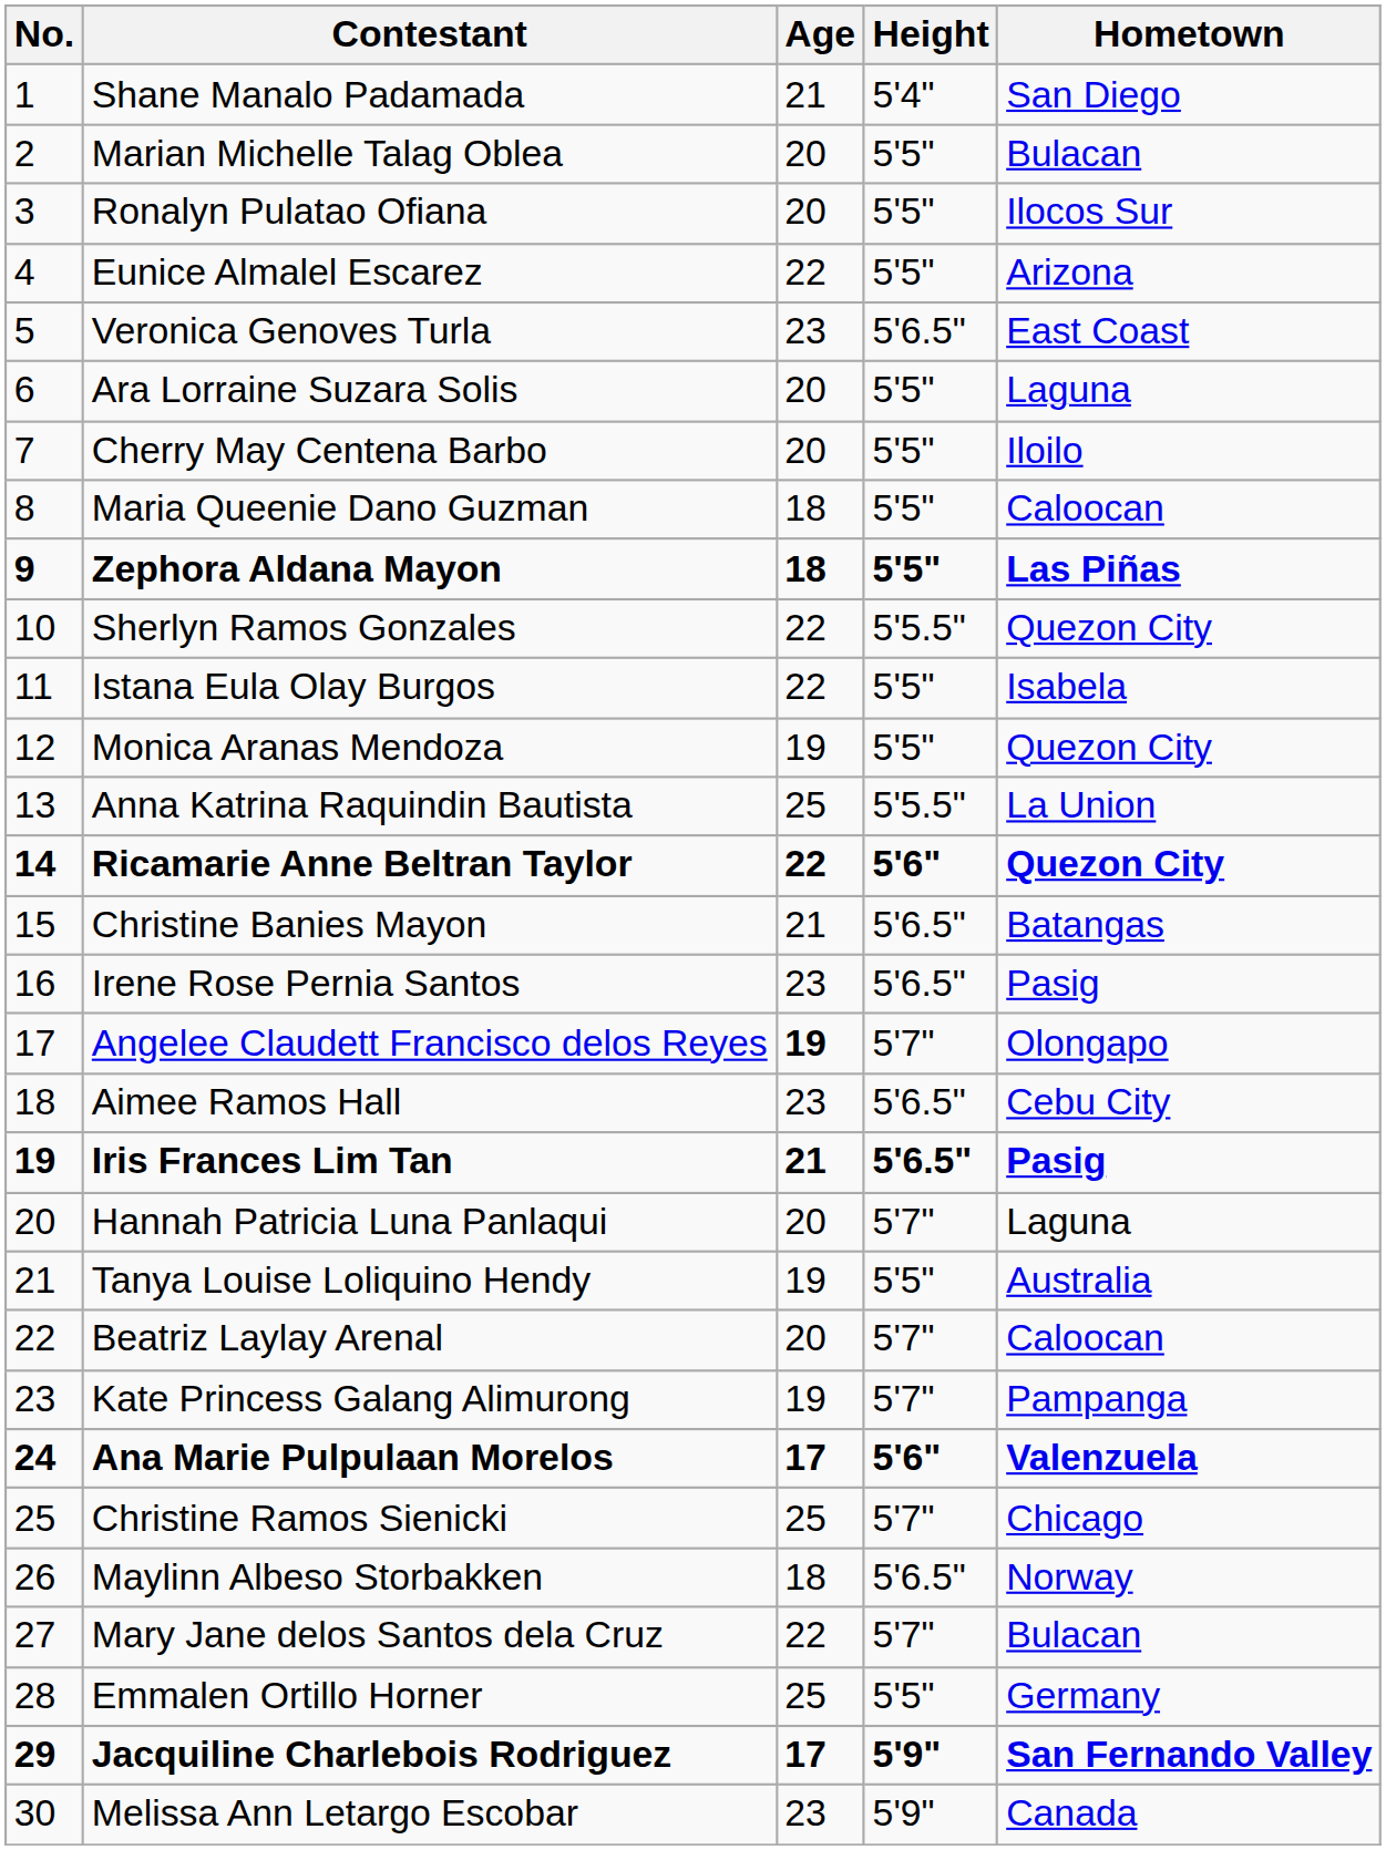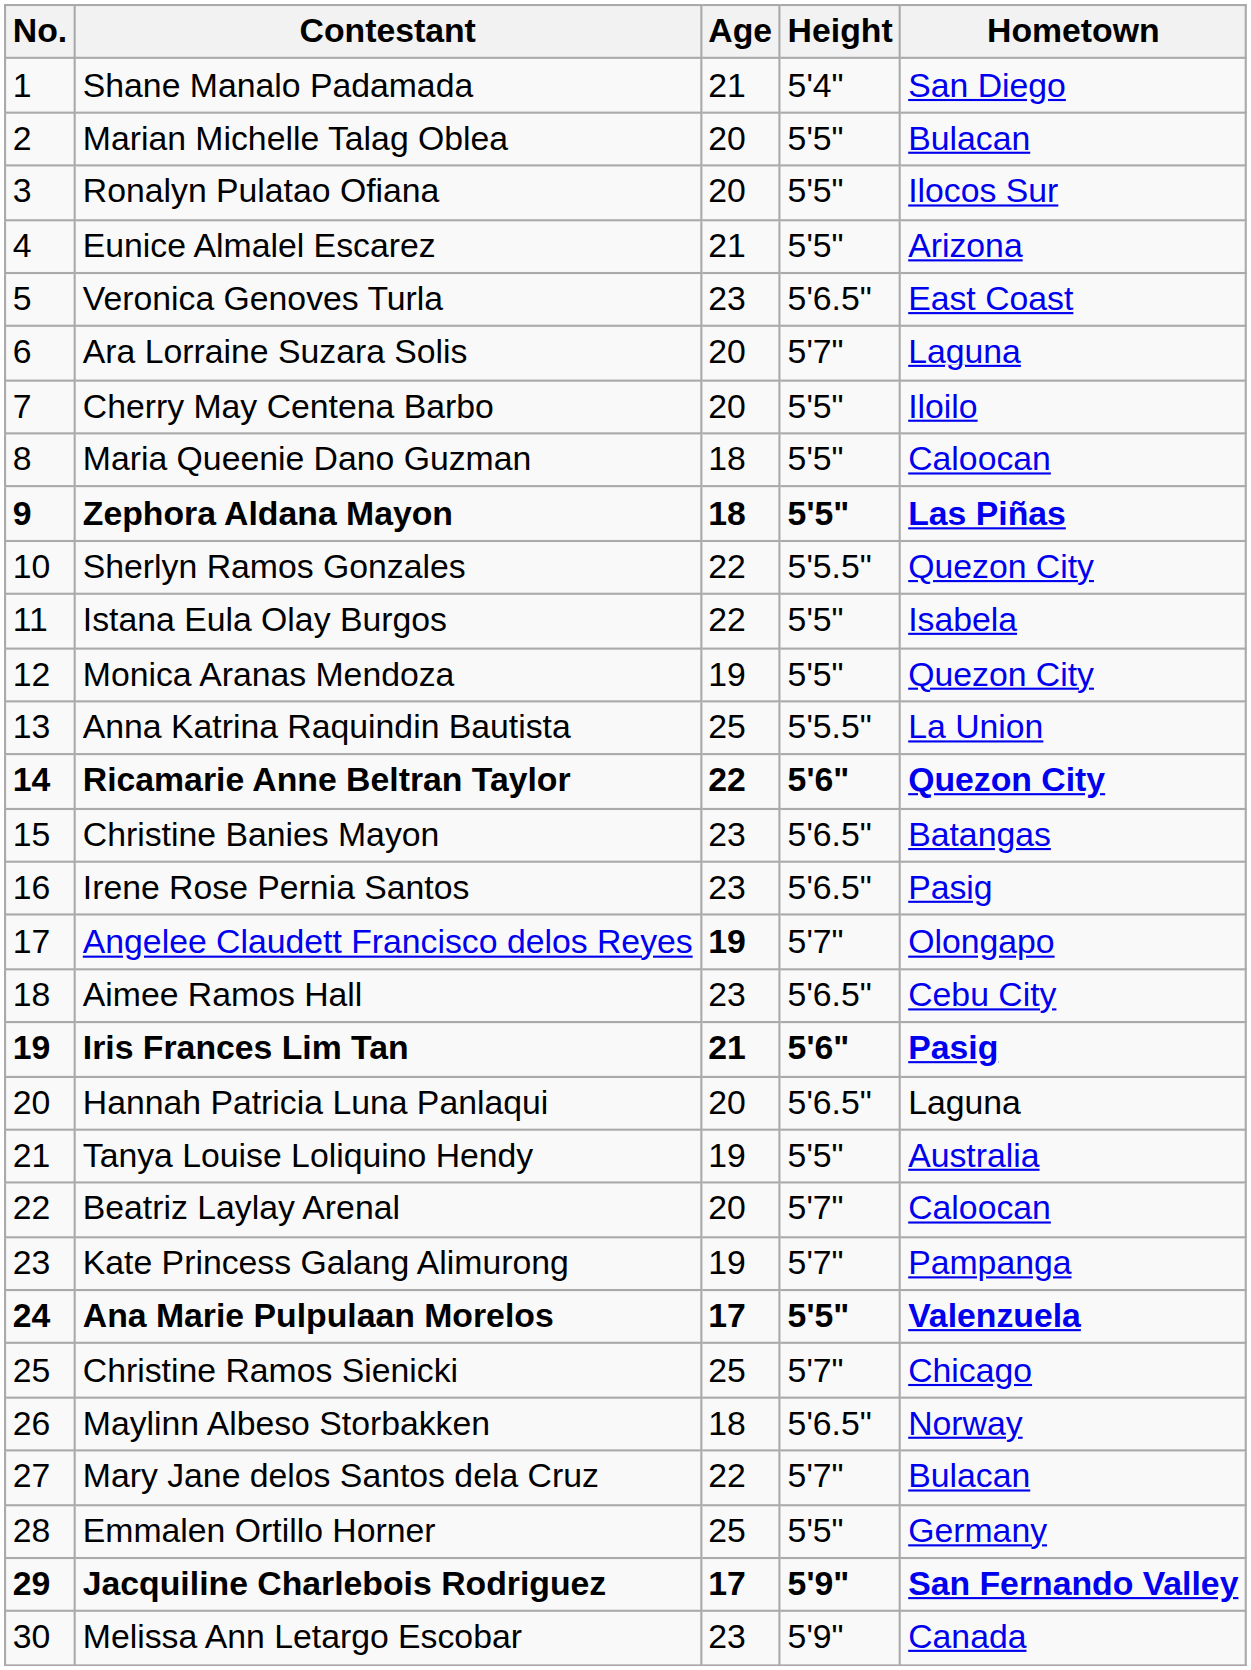 <table class="sortable wikitable">
 <tr>
 <th>No.</th>
 <th>Contestant</th>
 <th>Age</th>
 <th>Height</th>
 <th>Hometown</th>
 </tr>
 <tr>
 <td>1</td>
 <td>Shane Manalo Padamada</td>
 <td>21</td>
 <td>5'4"</td>
 <td><a href='#'>San Diego</a></td>
 </tr>
 <tr>
 <td>2</td>
 <td>Marian Michelle Talag Oblea</td>
 <td>20</td>
 <td>5'5"</td>
 <td><a href='#'>Bulacan</a></td>
 </tr>
 <tr>
 <td>3</td>
 <td>Ronalyn Pulatao Ofiana</td>
 <td>20</td>
 <td>5'5"</td>
 <td><a href='#'>Ilocos Sur</a></td>
 </tr>
 <tr>
 <td>4</td>
 <td>Eunice Almalel Escarez</td>
-<td>22</td>
+<td>21</td>
 <td>5'5"</td>
 <td><a href='#'>Arizona</a></td>
 </tr>
 <tr>
 <td>5</td>
 <td>Veronica Genoves Turla</td>
 <td>23</td>
 <td>5'6.5"</td>
 <td><a href='#'>East Coast</a></td>
 </tr>
 <tr>
 <td>6</td>
 <td>Ara Lorraine Suzara Solis</td>
 <td>20</td>
-<td>5'5"</td>
+<td>5'7"</td>
 <td><a href='#'>Laguna</a></td>
 </tr>
 <tr>
 <td>7</td>
 <td>Cherry May Centena Barbo</td>
 <td>20</td>
 <td>5'5"</td>
 <td><a href='#'>Iloilo</a></td>
 </tr>
 <tr>
 <td>8</td>
 <td>Maria Queenie Dano Guzman</td>
 <td>18</td>
 <td>5'5"</td>
 <td><a href='#'>Caloocan</a></td>
 </tr>
 <tr>
 <td><strong>9</strong></td>
 <td><strong>Zephora Aldana Mayon</strong></td>
 <td><strong>18</strong></td>
 <td><strong>5'5"</strong></td>
 <td><strong><a href='#'>Las Piñas</a></strong></td>
 </tr>
 <tr>
 <td>10</td>
 <td>Sherlyn Ramos Gonzales</td>
 <td>22</td>
 <td>5'5.5"</td>
 <td><a href='#'>Quezon City</a></td>
 </tr>
 <tr>
 <td>11</td>
 <td>Istana Eula Olay Burgos</td>
 <td>22</td>
 <td>5'5"</td>
 <td><a href='#'>Isabela</a></td>
 </tr>
 <tr>
 <td>12</td>
 <td>Monica Aranas Mendoza</td>
 <td>19</td>
 <td>5'5"</td>
 <td><a href='#'>Quezon City</a></td>
 </tr>
 <tr>
 <td>13</td>
 <td>Anna Katrina Raquindin Bautista</td>
 <td>25</td>
 <td>5'5.5"</td>
 <td><a href='#'>La Union</a></td>
 </tr>
 <tr>
 <td><strong>14</strong></td>
 <td><strong>Ricamarie Anne Beltran Taylor</strong></td>
 <td><strong>22</strong></td>
 <td><strong>5'6"</strong></td>
 <td><strong><a href='#'>Quezon City</a></strong></td>
 </tr>
 <tr>
 <td>15</td>
 <td>Christine Banies Mayon</td>
-<td>21</td>
+<td>23</td>
 <td>5'6.5"</td>
 <td><a href='#'>Batangas</a></td>
 </tr>
 <tr>
 <td>16</td>
 <td>Irene Rose Pernia Santos</td>
 <td>23</td>
 <td>5'6.5"</td>
 <td><a href='#'>Pasig</a></td>
 </tr>
 <tr>
 <td>17</td>
 <td><a href='#'>Angelee Claudett Francisco delos Reyes</a></td>
 <td><strong>19</strong></td>
 <td>5'7"</td>
 <td><a href='#'>Olongapo</a></td>
 </tr>
 <tr>
 <td>18</td>
 <td>Aimee Ramos Hall</td>
 <td>23</td>
 <td>5'6.5"</td>
 <td><a href='#'>Cebu City</a></td>
 </tr>
 <tr>
 <td><strong>19</strong></td>
 <td><strong>Iris Frances Lim Tan</strong></td>
 <td><strong>21</strong></td>
-<td><strong>5'6.5"</strong></td>
+<td><strong>5'6"</strong></td>
 <td><strong><a href='#'>Pasig</a></strong></td>
 </tr>
 <tr>
 <td>20</td>
 <td>Hannah Patricia Luna Panlaqui</td>
 <td>20</td>
-<td>5'7"</td>
+<td>5'6.5"</td>
 <td>Laguna</td>
 </tr>
 <tr>
 <td>21</td>
 <td>Tanya Louise Loliquino Hendy</td>
 <td>19</td>
 <td>5'5"</td>
 <td><a href='#'>Australia</a></td>
 </tr>
 <tr>
 <td>22</td>
 <td>Beatriz Laylay Arenal</td>
 <td>20</td>
 <td>5'7"</td>
 <td><a href='#'>Caloocan</a></td>
 </tr>
 <tr>
 <td>23</td>
 <td>Kate Princess Galang Alimurong</td>
 <td>19</td>
 <td>5'7"</td>
 <td><a href='#'>Pampanga</a></td>
 </tr>
 <tr>
 <td><strong>24</strong></td>
 <td><strong>Ana Marie Pulpulaan Morelos</strong></td>
 <td><strong>17</strong></td>
-<td><strong>5'6"</strong></td>
+<td><strong>5'5"</strong></td>
 <td><strong><a href='#'>Valenzuela</a></strong></td>
 </tr>
 <tr>
 <td>25</td>
 <td>Christine Ramos Sienicki</td>
 <td>25</td>
 <td>5'7"</td>
 <td><a href='#'>Chicago</a></td>
 </tr>
 <tr>
 <td>26</td>
 <td>Maylinn Albeso Storbakken</td>
 <td>18</td>
 <td>5'6.5"</td>
 <td><a href='#'>Norway</a></td>
 </tr>
 <tr>
 <td>27</td>
 <td>Mary Jane delos Santos dela Cruz</td>
 <td>22</td>
 <td>5'7"</td>
 <td><a href='#'>Bulacan</a></td>
 </tr>
 <tr>
 <td>28</td>
 <td>Emmalen Ortillo Horner</td>
 <td>25</td>
 <td>5'5"</td>
 <td><a href='#'>Germany</a></td>
 </tr>
 <tr>
 <td><strong>29</strong></td>
 <td><strong>Jacquiline Charlebois Rodriguez</strong></td>
 <td><strong>17</strong></td>
 <td><strong>5'9"</strong></td>
 <td><strong><a href='#'>San Fernando Valley</a></strong></td>
 </tr>
 <tr>
 <td>30</td>
 <td>Melissa Ann Letargo Escobar</td>
 <td>23</td>
 <td>5'9"</td>
 <td><a href='#'>Canada</a></td>
 </tr>
 <tr>
 </tr>
 </table>
